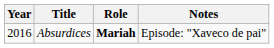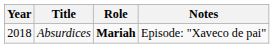 <table class="wikitable">
 <tr>
 <th>Year</th>
 <th>Title</th>
 <th>Role</th>
 <th>Notes</th>
 </tr>
 <tr>
-<td>2016</td>
+<td>2018</td>
 <td><em>Absurdices</em></td>
 <td><strong>Mariah</strong></td>
 <td>Episode: "Xaveco de pai"</td>
 </tr>
 </table>
